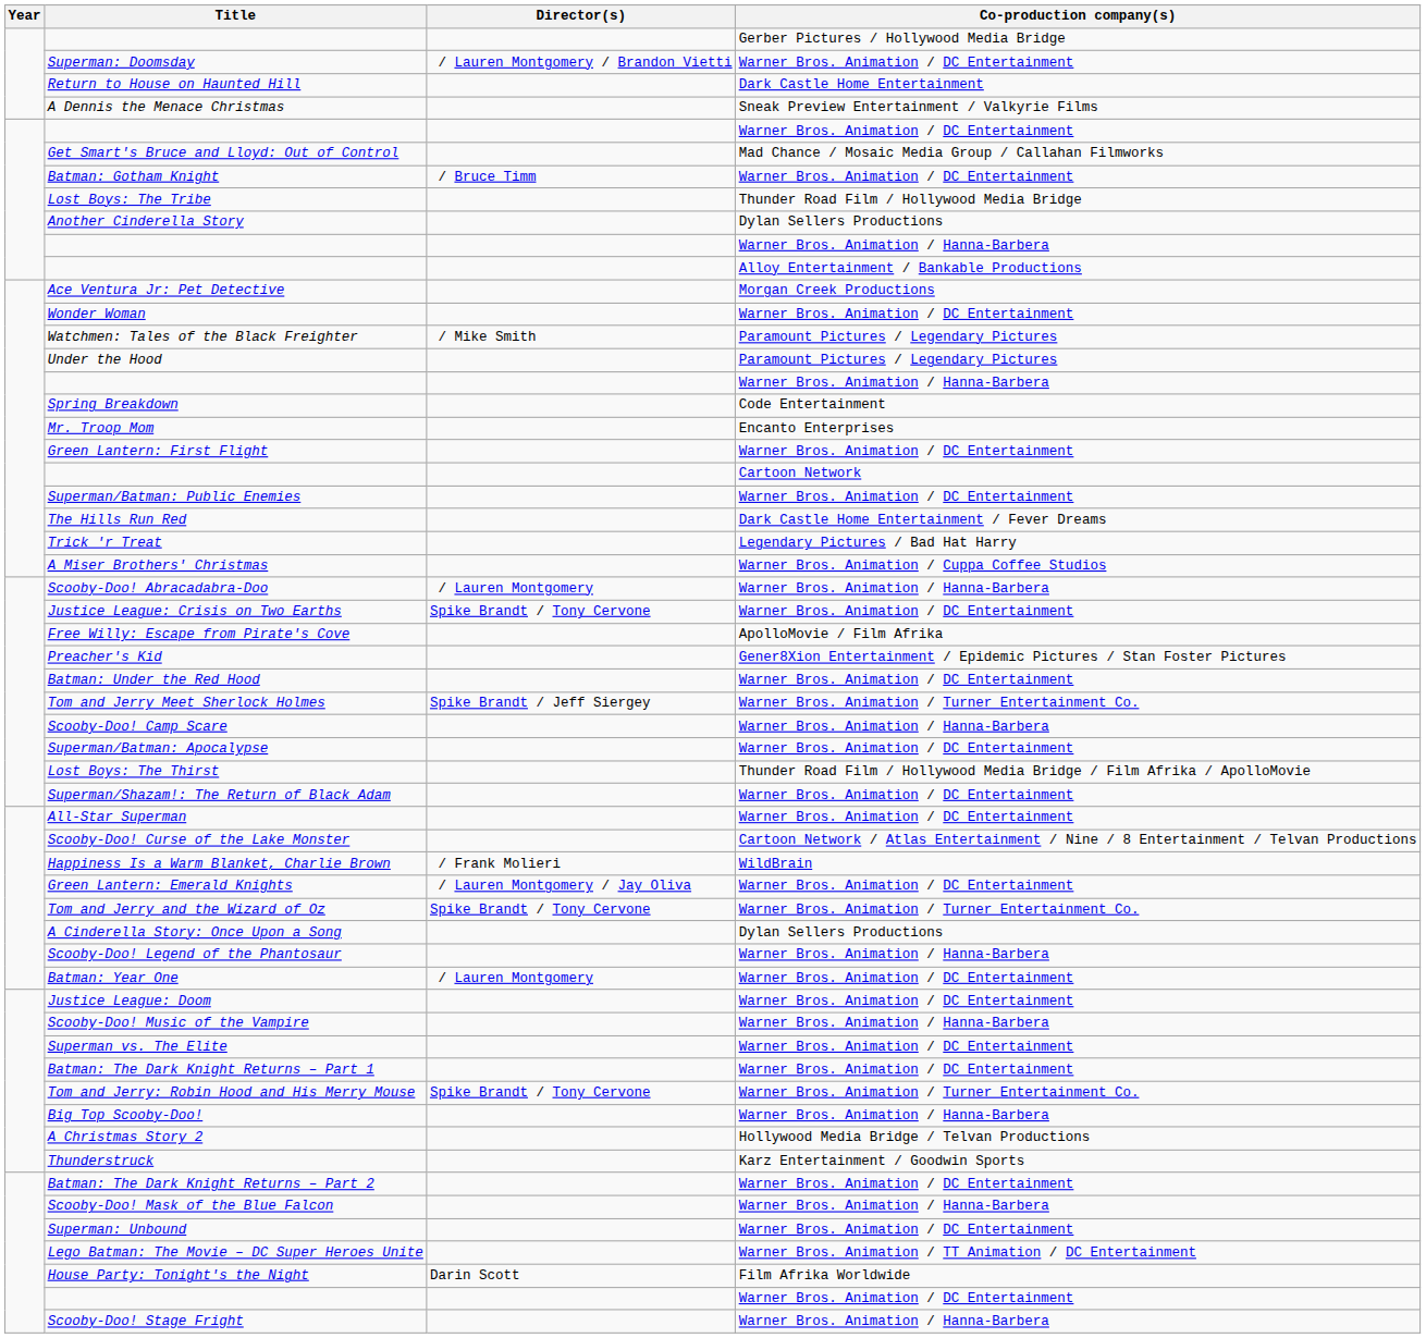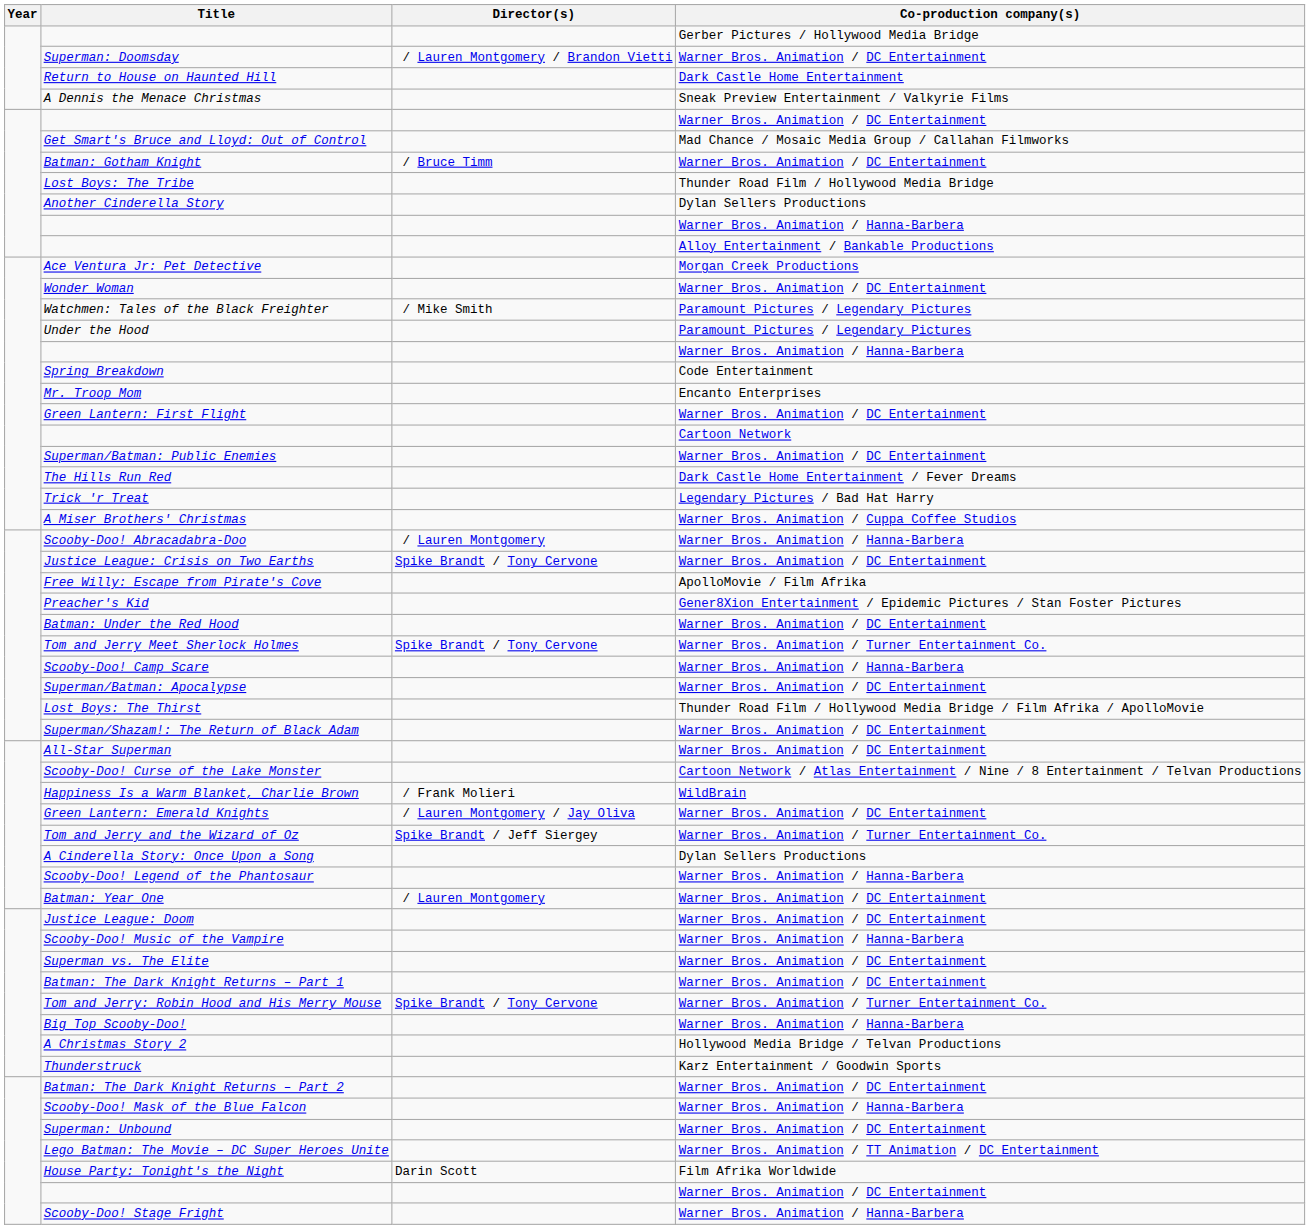 <table class="wikitable sortable">
 <tr style="font-size:90%">
 <th>Year</th>
 <th>Title</th>
 <th>Director(s)</th>
 <th>Co-production company(s)</th>
 </tr>
 <tr style="font-size:90%">
 <td rowspan=4></td>
 <td></td>
 <td></td>
 <td>Gerber Pictures / Hollywood Media Bridge</td>
 </tr>
 <tr style="font-size:90%">
 <td><em><a href='#'>Superman: Doomsday</a></em></td>
 <td> / <a href='#'>Lauren Montgomery</a> / <a href='#'>Brandon Vietti</a></td>
 <td><a href='#'>Warner Bros. Animation</a> / <a href='#'>DC Entertainment</a></td>
 </tr>
 <tr style="font-size:90%">
 <td><em><a href='#'>Return to House on Haunted Hill</a></em></td>
 <td></td>
 <td><a href='#'>Dark Castle Home Entertainment</a></td>
 </tr>
 <tr style="font-size:90%">
 <td><em>A Dennis the Menace Christmas</em></td>
 <td></td>
 <td>Sneak Preview Entertainment / Valkyrie Films</td>
 </tr>
 <tr style="font-size:90%">
 <td rowspan=7></td>
 <td></td>
 <td></td>
 <td><a href='#'>Warner Bros. Animation</a> / <a href='#'>DC Entertainment</a></td>
 </tr>
 <tr style="font-size:90%">
 <td><em><a href='#'>Get Smart's Bruce and Lloyd: Out of Control</a></em></td>
 <td></td>
 <td>Mad Chance / Mosaic Media Group / Callahan Filmworks</td>
 </tr>
 <tr style="font-size:90%">
 <td><em><a href='#'>Batman: Gotham Knight</a></em></td>
 <td> / <a href='#'>Bruce Timm</a></td>
 <td><a href='#'>Warner Bros. Animation</a> / <a href='#'>DC Entertainment</a></td>
 </tr>
 <tr style="font-size:90%">
 <td><em><a href='#'>Lost Boys: The Tribe</a></em></td>
 <td></td>
 <td>Thunder Road Film / Hollywood Media Bridge</td>
 </tr>
 <tr style="font-size:90%">
 <td><em><a href='#'>Another Cinderella Story</a></em></td>
 <td></td>
 <td>Dylan Sellers Productions</td>
 </tr>
 <tr style="font-size:90%">
 <td></td>
 <td></td>
 <td><a href='#'>Warner Bros. Animation</a> / <a href='#'>Hanna-Barbera</a></td>
 </tr>
 <tr style="font-size:90%">
 <td></td>
 <td></td>
 <td><a href='#'>Alloy Entertainment</a> / <a href='#'>Bankable Productions</a></td>
 </tr>
 <tr style="font-size:90%">
 <td rowspan=13></td>
 <td><em><a href='#'>Ace Ventura Jr: Pet Detective</a></em></td>
 <td></td>
 <td><a href='#'>Morgan Creek Productions</a></td>
 </tr>
 <tr style="font-size:90%">
 <td><em><a href='#'>Wonder Woman</a></em></td>
 <td></td>
 <td><a href='#'>Warner Bros. Animation</a> / <a href='#'>DC Entertainment</a></td>
 </tr>
 <tr style="font-size:90%">
 <td><em>Watchmen: Tales of the Black Freighter</em></td>
 <td> / Mike Smith</td>
 <td><a href='#'>Paramount Pictures</a> / <a href='#'>Legendary Pictures</a></td>
 </tr>
 <tr style="font-size:90%">
 <td><em>Under the Hood</em></td>
 <td></td>
 <td><a href='#'>Paramount Pictures</a> / <a href='#'>Legendary Pictures</a></td>
 </tr>
 <tr style="font-size:90%">
 <td></td>
 <td></td>
 <td><a href='#'>Warner Bros. Animation</a> / <a href='#'>Hanna-Barbera</a></td>
 </tr>
 <tr style="font-size:90%">
 <td><em><a href='#'>Spring Breakdown</a></em></td>
 <td></td>
 <td>Code Entertainment</td>
 </tr>
 <tr style="font-size:90%">
 <td><em><a href='#'>Mr. Troop Mom</a></em></td>
 <td></td>
 <td>Encanto Enterprises</td>
 </tr>
 <tr style="font-size:90%">
 <td><em><a href='#'>Green Lantern: First Flight</a></em></td>
 <td></td>
 <td><a href='#'>Warner Bros. Animation</a> / <a href='#'>DC Entertainment</a></td>
 </tr>
 <tr style="font-size:90%">
 <td></td>
 <td></td>
 <td><a href='#'>Cartoon Network</a></td>
 </tr>
 <tr style="font-size:90%">
 <td><em><a href='#'>Superman/Batman: Public Enemies</a></em></td>
 <td></td>
 <td><a href='#'>Warner Bros. Animation</a> / <a href='#'>DC Entertainment</a></td>
 </tr>
 <tr style="font-size:90%">
 <td><em><a href='#'>The Hills Run Red</a></em></td>
 <td></td>
 <td><a href='#'>Dark Castle Home Entertainment</a> / Fever Dreams</td>
 </tr>
 <tr style="font-size:90%">
 <td><em><a href='#'>Trick 'r Treat</a></em></td>
 <td></td>
 <td><a href='#'>Legendary Pictures</a> / Bad Hat Harry</td>
 </tr>
 <tr style="font-size:90%">
 <td><em><a href='#'>A Miser Brothers' Christmas</a></em></td>
 <td></td>
 <td><a href='#'>Warner Bros. Animation</a> / <a href='#'>Cuppa Coffee Studios</a></td>
 </tr>
 <tr style="font-size:90%">
 <td rowspan=10></td>
 <td><em><a href='#'>Scooby-Doo! Abracadabra-Doo</a></em></td>
 <td> / <a href='#'>Lauren Montgomery</a></td>
 <td><a href='#'>Warner Bros. Animation</a> / <a href='#'>Hanna-Barbera</a></td>
 </tr>
 <tr style="font-size:90%">
 <td><em><a href='#'>Justice League: Crisis on Two Earths</a></em></td>
 <td><a href='#'>Spike Brandt</a> / <a href='#'>Tony Cervone</a></td>
 <td><a href='#'>Warner Bros. Animation</a> / <a href='#'>DC Entertainment</a></td>
 </tr>
 <tr style="font-size:90%">
 <td><em><a href='#'>Free Willy: Escape from Pirate's Cove</a></em></td>
 <td></td>
 <td>ApolloMovie / Film Afrika</td>
 </tr>
 <tr style="font-size:90%">
 <td><em><a href='#'>Preacher's Kid</a></em></td>
 <td></td>
 <td><a href='#'>Gener8Xion Entertainment</a> / Epidemic Pictures / Stan Foster Pictures</td>
 </tr>
 <tr style="font-size:90%">
 <td><em><a href='#'>Batman: Under the Red Hood</a></em></td>
 <td></td>
 <td><a href='#'>Warner Bros. Animation</a> / <a href='#'>DC Entertainment</a></td>
 </tr>
 <tr style="font-size:90%">
 <td><em><a href='#'>Tom and Jerry Meet Sherlock Holmes</a></em></td>
-<td><a href='#'>Spike Brandt</a> / Jeff Siergey</td>
+<td><a href='#'>Spike Brandt</a> / <a href='#'>Tony Cervone</a></td>
 <td><a href='#'>Warner Bros. Animation</a> / <a href='#'>Turner Entertainment Co.</a></td>
 </tr>
 <tr style="font-size:90%">
 <td><em><a href='#'>Scooby-Doo! Camp Scare</a></em></td>
 <td></td>
 <td><a href='#'>Warner Bros. Animation</a> / <a href='#'>Hanna-Barbera</a></td>
 </tr>
 <tr style="font-size:90%">
 <td><em><a href='#'>Superman/Batman: Apocalypse</a></em></td>
 <td></td>
 <td><a href='#'>Warner Bros. Animation</a> / <a href='#'>DC Entertainment</a></td>
 </tr>
 <tr style="font-size:90%">
 <td><em><a href='#'>Lost Boys: The Thirst</a></em></td>
 <td></td>
 <td>Thunder Road Film / Hollywood Media Bridge / Film Afrika / ApolloMovie</td>
 </tr>
 <tr style="font-size:90%">
 <td><em><a href='#'>Superman/Shazam!: The Return of Black Adam</a></em></td>
 <td></td>
 <td><a href='#'>Warner Bros. Animation</a> / <a href='#'>DC Entertainment</a></td>
 </tr>
 <tr style="font-size:90%">
 <td rowspan=8></td>
 <td><em><a href='#'>All-Star Superman</a></em></td>
 <td></td>
 <td><a href='#'>Warner Bros. Animation</a> / <a href='#'>DC Entertainment</a></td>
 </tr>
 <tr style="font-size:90%">
 <td><em><a href='#'>Scooby-Doo! Curse of the Lake Monster</a></em></td>
 <td></td>
 <td><a href='#'>Cartoon Network</a> / <a href='#'>Atlas Entertainment</a> / Nine / 8 Entertainment / Telvan Productions</td>
 </tr>
 <tr style="font-size:90%">
 <td><em><a href='#'>Happiness Is a Warm Blanket, Charlie Brown</a></em></td>
 <td> / Frank Molieri</td>
 <td><a href='#'>WildBrain</a></td>
 </tr>
 <tr style="font-size:90%">
 <td><em><a href='#'>Green Lantern: Emerald Knights</a></em></td>
 <td> / <a href='#'>Lauren Montgomery</a> / <a href='#'>Jay Oliva</a></td>
 <td><a href='#'>Warner Bros. Animation</a> / <a href='#'>DC Entertainment</a></td>
 </tr>
 <tr style="font-size:90%">
 <td><em><a href='#'>Tom and Jerry and the Wizard of Oz</a></em></td>
-<td><a href='#'>Spike Brandt</a> / <a href='#'>Tony Cervone</a></td>
+<td><a href='#'>Spike Brandt</a> / Jeff Siergey</td>
 <td><a href='#'>Warner Bros. Animation</a> / <a href='#'>Turner Entertainment Co.</a></td>
 </tr>
 <tr style="font-size:90%">
 <td><em><a href='#'>A Cinderella Story: Once Upon a Song</a></em></td>
 <td></td>
 <td>Dylan Sellers Productions</td>
 </tr>
 <tr style="font-size:90%">
 <td><em><a href='#'>Scooby-Doo! Legend of the Phantosaur</a></em></td>
 <td></td>
 <td><a href='#'>Warner Bros. Animation</a> / <a href='#'>Hanna-Barbera</a></td>
 </tr>
 <tr style="font-size:90%">
 <td><em><a href='#'>Batman: Year One</a></em></td>
 <td> / <a href='#'>Lauren Montgomery</a></td>
 <td><a href='#'>Warner Bros. Animation</a> / <a href='#'>DC Entertainment</a></td>
 </tr>
 <tr style="font-size:90%">
 <td rowspan=8></td>
 <td><em><a href='#'>Justice League: Doom</a></em></td>
 <td></td>
 <td><a href='#'>Warner Bros. Animation</a> / <a href='#'>DC Entertainment</a></td>
 </tr>
 <tr style="font-size:90%">
 <td><em><a href='#'>Scooby-Doo! Music of the Vampire</a></em></td>
 <td></td>
 <td><a href='#'>Warner Bros. Animation</a> / <a href='#'>Hanna-Barbera</a></td>
 </tr>
 <tr style="font-size:90%">
 <td><em><a href='#'>Superman vs. The Elite</a></em></td>
 <td></td>
 <td><a href='#'>Warner Bros. Animation</a> / <a href='#'>DC Entertainment</a></td>
 </tr>
 <tr style="font-size:90%">
 <td><em><a href='#'>Batman: The Dark Knight Returns – Part 1</a></em></td>
 <td></td>
 <td><a href='#'>Warner Bros. Animation</a> / <a href='#'>DC Entertainment</a></td>
 </tr>
 <tr style="font-size:90%">
 <td><em><a href='#'>Tom and Jerry: Robin Hood and His Merry Mouse</a></em></td>
 <td><a href='#'>Spike Brandt</a> / <a href='#'>Tony Cervone</a></td>
 <td><a href='#'>Warner Bros. Animation</a> / <a href='#'>Turner Entertainment Co.</a></td>
 </tr>
 <tr style="font-size:90%">
 <td><em><a href='#'>Big Top Scooby-Doo!</a></em></td>
 <td></td>
 <td><a href='#'>Warner Bros. Animation</a> / <a href='#'>Hanna-Barbera</a></td>
 </tr>
 <tr style="font-size:90%">
 <td><em><a href='#'>A Christmas Story 2</a></em></td>
 <td></td>
 <td>Hollywood Media Bridge / Telvan Productions</td>
 </tr>
 <tr style="font-size:90%">
 <td><em><a href='#'>Thunderstruck</a></em></td>
 <td></td>
 <td>Karz Entertainment / Goodwin Sports</td>
 </tr>
 <tr style="font-size:90%">
 <td rowspan=7></td>
 <td><em><a href='#'>Batman: The Dark Knight Returns – Part 2</a></em></td>
 <td></td>
 <td><a href='#'>Warner Bros. Animation</a> / <a href='#'>DC Entertainment</a></td>
 </tr>
 <tr style="font-size:90%">
 <td><em><a href='#'>Scooby-Doo! Mask of the Blue Falcon</a></em></td>
 <td></td>
 <td><a href='#'>Warner Bros. Animation</a> / <a href='#'>Hanna-Barbera</a></td>
 </tr>
 <tr style="font-size:90%">
 <td><em><a href='#'>Superman: Unbound</a></em></td>
 <td></td>
 <td><a href='#'>Warner Bros. Animation</a> / <a href='#'>DC Entertainment</a></td>
 </tr>
 <tr style="font-size:90%">
 <td><em><a href='#'>Lego Batman: The Movie – DC Super Heroes Unite</a></em></td>
 <td></td>
 <td><a href='#'>Warner Bros. Animation</a> / <a href='#'>TT Animation</a> / <a href='#'>DC Entertainment</a></td>
 </tr>
 <tr style="font-size:90%">
 <td><em><a href='#'>House Party: Tonight's the Night</a></em></td>
 <td>Darin Scott</td>
 <td>Film Afrika Worldwide</td>
 </tr>
 <tr style="font-size:90%">
 <td></td>
 <td></td>
 <td><a href='#'>Warner Bros. Animation</a> / <a href='#'>DC Entertainment</a></td>
 </tr>
 <tr style="font-size:90%">
 <td><em><a href='#'>Scooby-Doo! Stage Fright</a></em></td>
 <td></td>
 <td><a href='#'>Warner Bros. Animation</a> / <a href='#'>Hanna-Barbera</a></td>
 </tr>
 </table>
